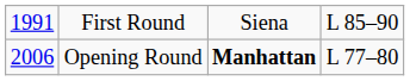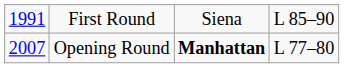 <table class="wikitable">
 <tr align="center">
 <td><a href='#'>1991</a></td>
 <td>First Round</td>
 <td>Siena</td>
 <td>L 85–90</td>
 </tr>
 <tr align="center">
-<td><a href='#'>2006</a></td>
+<td><a href='#'>2007</a></td>
 <td>Opening Round</td>
 <td><strong>Manhattan</strong></td>
 <td>L 77–80</td>
 </tr>
 </table>
